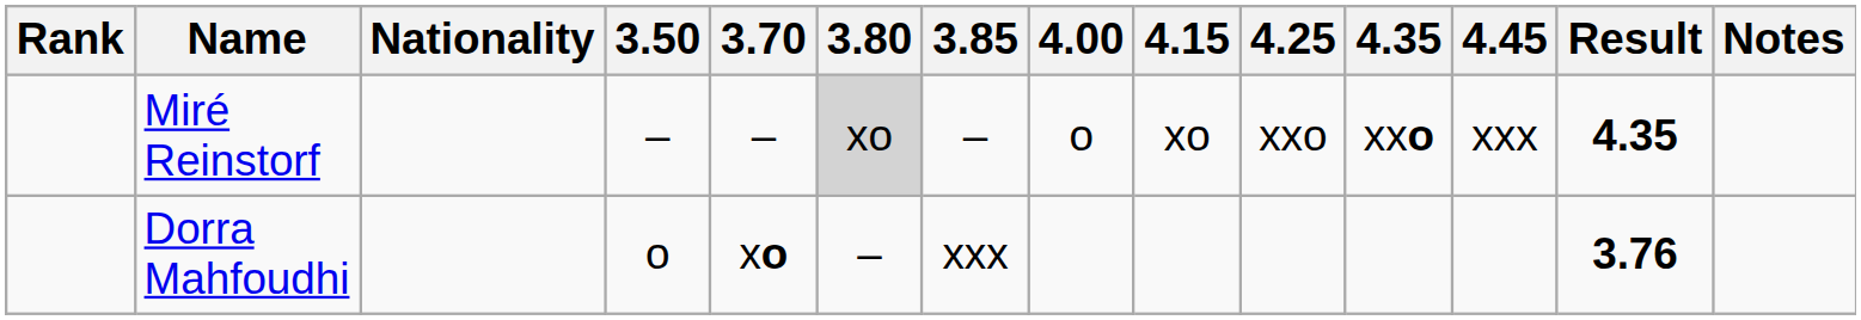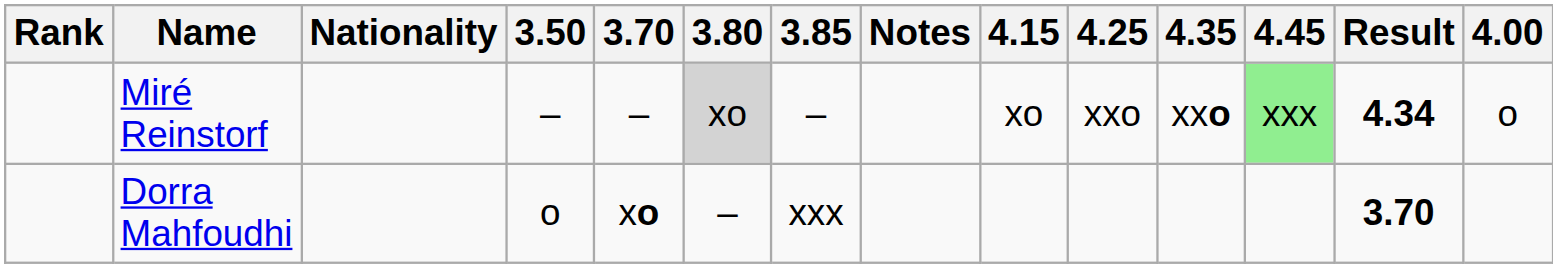 <table class="wikitable sortable" style="text-align:center">
 <tr>
 <th>Rank</th>
 <th>Name</th>
 <th>Nationality</th>
 <th>3.50</th>
 <th>3.70</th>
 <th>3.80</th>
 <th>3.85</th>
-<th>4.00</th>
+<th>Notes</th>
 <th>4.15</th>
 <th>4.25</th>
 <th>4.35</th>
 <th>4.45</th>
 <th>Result</th>
-<th>Notes</th>
+<th>4.00</th>
 </tr>
 <tr>
 <td></td>
 <td align=left><a href='#'>Miré Reinstorf</a></td>
 <td align=left></td>
 <td>–</td>
 <td>–</td>
 <td style="background: lightgrey;">xo</td>
 <td>–</td>
-<td>o</td>
+<td></td>
 <td>xo</td>
 <td>xxo</td>
 <td>xx<strong>o</strong></td>
-<td>xxx</td>
-<td><strong>4.35</strong></td>
-<td></td>
+<td style="background: lightgreen;">xxx</td>
+<td><strong>4.34</strong></td>
+<td>o</td>
 </tr>
 <tr>
 <td></td>
 <td align=left><a href='#'>Dorra Mahfoudhi</a></td>
 <td align=left></td>
 <td>o</td>
 <td>x<strong>o</strong></td>
 <td>–</td>
 <td>xxx</td>
 <td></td>
 <td></td>
 <td></td>
 <td></td>
 <td></td>
-<td><strong>3.76</strong></td>
+<td><strong>3.70</strong></td>
 <td></td>
 </tr>
 </table>
